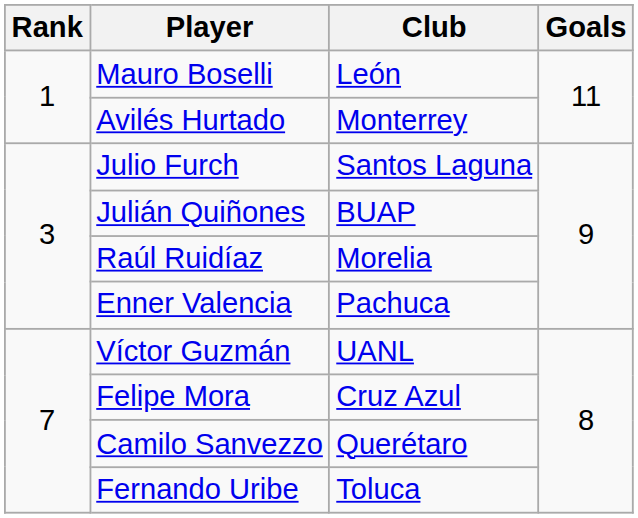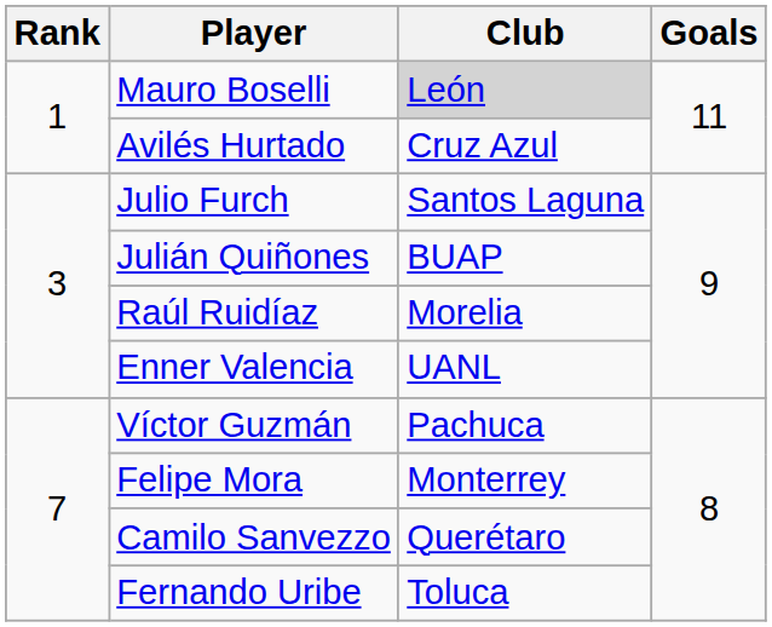 <table class="wikitable">
 <tr>
 <th>Rank</th>
 <th>Player</th>
 <th>Club</th>
 <th>Goals</th>
 </tr>
 <tr>
 <td align=center rowspan=2>1</td>
 <td> <a href='#'>Mauro Boselli</a></td>
-<td><a href='#'>León</a></td>
+<td style="background: lightgrey;"><a href='#'>León</a></td>
 <td align=center rowspan=2>11</td>
 </tr>
 <tr>
 <td> <a href='#'>Avilés Hurtado</a></td>
-<td><a href='#'>Monterrey</a></td>
+<td><a href='#'>Cruz Azul</a></td>
 </tr>
 <tr>
 <td align=center rowspan=4>3</td>
 <td> <a href='#'>Julio Furch</a></td>
 <td><a href='#'>Santos Laguna</a></td>
 <td align=center rowspan=4>9</td>
 </tr>
 <tr>
 <td> <a href='#'>Julián Quiñones</a></td>
 <td><a href='#'>BUAP</a></td>
 </tr>
 <tr>
 <td> <a href='#'>Raúl Ruidíaz</a></td>
 <td><a href='#'>Morelia</a></td>
 </tr>
 <tr>
 <td> <a href='#'>Enner Valencia</a></td>
-<td><a href='#'>Pachuca</a></td>
+<td><a href='#'>UANL</a></td>
 </tr>
 <tr>
 <td align=center rowspan=4>7</td>
 <td> <a href='#'>Víctor Guzmán</a></td>
-<td><a href='#'>UANL</a></td>
+<td><a href='#'>Pachuca</a></td>
 <td align=center rowspan=4>8</td>
 </tr>
 <tr>
 <td> <a href='#'>Felipe Mora</a></td>
-<td><a href='#'>Cruz Azul</a></td>
+<td><a href='#'>Monterrey</a></td>
 </tr>
 <tr>
 <td> <a href='#'>Camilo Sanvezzo</a></td>
 <td><a href='#'>Querétaro</a></td>
 </tr>
 <tr>
 <td> <a href='#'>Fernando Uribe</a></td>
 <td><a href='#'>Toluca</a></td>
 </tr>
 </table>
